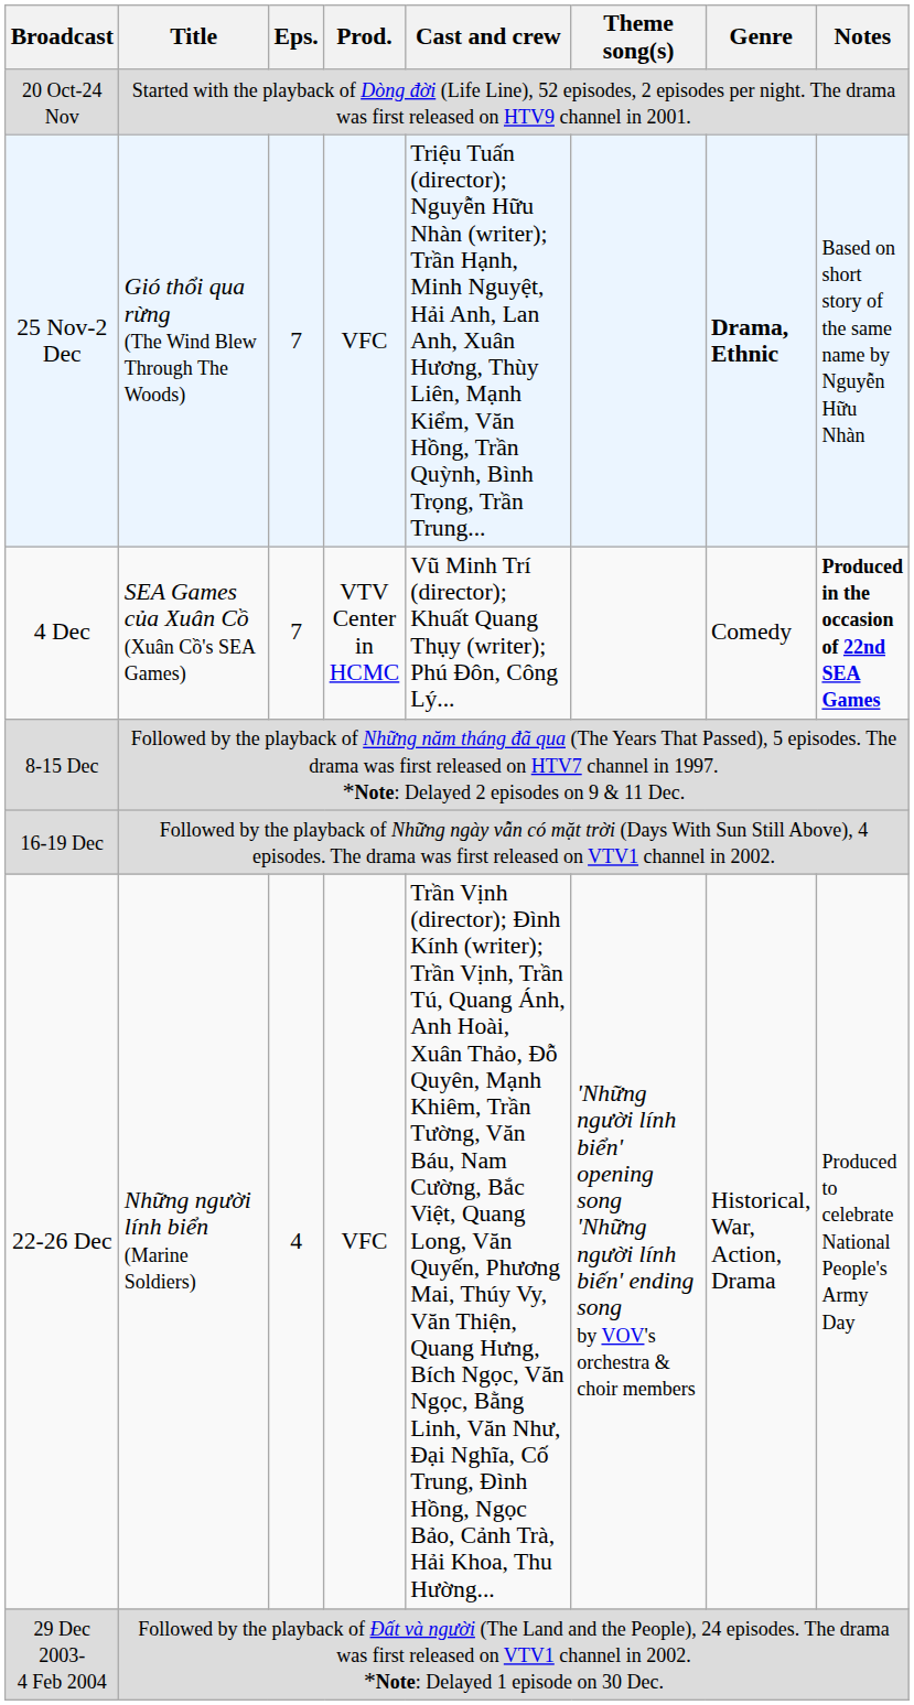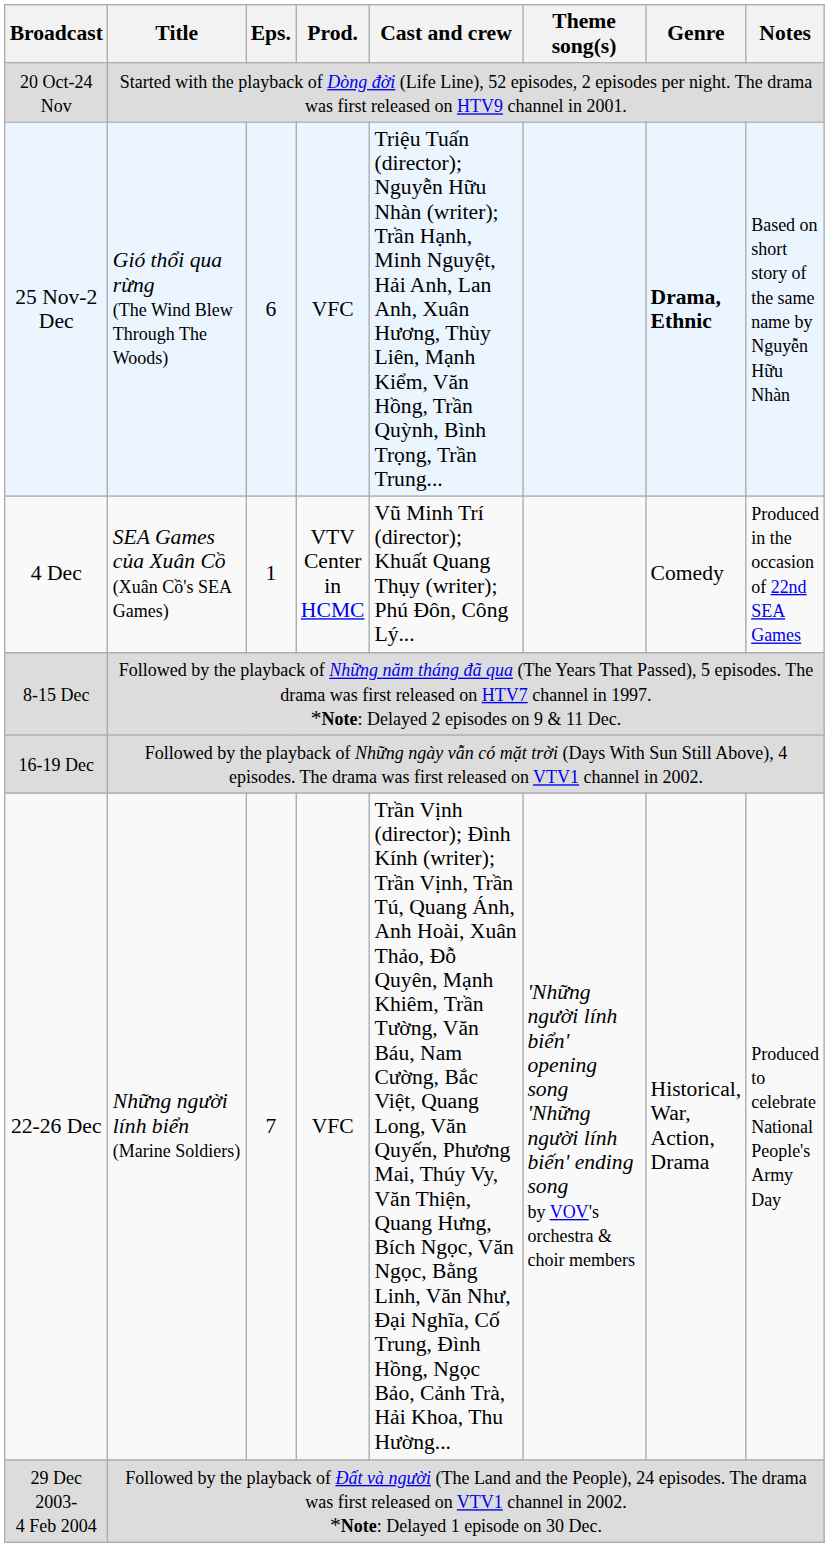 <table class="wikitable sortable">
 <tr>
 <th style="width:10%;">Broadcast</th>
 <th style="width:24%;">Title</th>
 <th style="width:6%;">Eps.</th>
 <th style="width:5%;">Prod.</th>
 <th style="width:25%;">Cast and crew</th>
 <th style="width:20%;">Theme song(s)</th>
 <th style="width:5%;">Genre</th>
 <th style="width:5%;">Notes</th>
 </tr>
 <tr ---- bgcolor="#DCDCDC">
 <td style="text-align:center;"><small>20 Oct-24 Nov</small></td>
 <td colspan="7" align=center><small>Started with the playback of <em><a href='#'>Dòng đời</a></em> (Life Line), 52 episodes, 2 episodes per night. The drama was first released on <a href='#'>HTV9</a> channel in 2001.</small></td>
 </tr>
 <tr ---- bgcolor="#ebf5ff">
 <td style="text-align:center;">25 Nov-2 Dec <br></td>
 <td><em>Gió thổi qua rừng</em> <br><small>(The Wind Blew Through The Woods)</small></td>
-<td style="text-align:center;">7</td>
+<td style="text-align:center;">6</td>
 <td style="text-align:center;">VFC</td>
 <td>Triệu Tuấn (director); Nguyễn Hữu Nhàn (writer); Trần Hạnh, Minh Nguyệt, Hải Anh, Lan Anh, Xuân Hương, Thùy Liên, Mạnh Kiểm, Văn Hồng, Trần Quỳnh, Bình Trọng, Trần Trung...</td>
 <td></td>
 <td><strong>Drama, Ethnic</strong></td>
 <td><small>Based on short story of the same name by Nguyễn Hữu Nhàn</small></td>
 </tr>
 <tr>
 <td style="text-align:center;">4 Dec</td>
 <td><em>SEA Games của Xuân Cồ</em> <br><small>(Xuân Cồ's SEA Games)</small></td>
-<td style="text-align:center;">7</td>
+<td style="text-align:center;">1</td>
 <td style="text-align:center;">VTV Center in <a href='#'>HCMC</a></td>
 <td>Vũ Minh Trí (director); Khuất Quang Thụy (writer); Phú Đôn, Công Lý...</td>
 <td></td>
 <td>Comedy</td>
-<td><strong><small>Produced in the occasion of <a href='#'>22nd SEA Games</a></small></strong></td>
+<td><small>Produced in the occasion of <a href='#'>22nd SEA Games</a></small></td>
 </tr>
 <tr ---- bgcolor="#DCDCDC">
 <td style="text-align:center;"><small>8-15 Dec</small></td>
 <td colspan="7" align=center><small>Followed by the playback of <em><a href='#'>Những năm tháng đã qua</a></em> (The Years That Passed), 5 episodes. The drama was first released on <a href='#'>HTV7</a> channel in 1997.</small><br>*<small><strong>Note</strong>: Delayed 2 episodes on 9 & 11 Dec.</small></td>
 </tr>
 <tr ---- bgcolor="#DCDCDC">
 <td style="text-align:center;"><small>16-19 Dec</small></td>
 <td colspan="7" align=center><small>Followed by the playback of <em>Những ngày vẫn có mặt trời</em> (Days With Sun Still Above), 4 episodes. The drama was first released on <a href='#'>VTV1</a> channel in 2002.</small></td>
 </tr>
 <tr>
 <td style="text-align:center;">22-26 Dec <br></td>
 <td><em>Những người lính biển</em> <br><small>(Marine Soldiers)</small></td>
-<td style="text-align:center;">4</td>
+<td style="text-align:center;">7</td>
 <td style="text-align:center;">VFC</td>
 <td>Trần Vịnh (director); Đình Kính (writer); Trần Vịnh, Trần Tú, Quang Ánh, Anh Hoài, Xuân Thảo, Đỗ Quyên, Mạnh Khiêm, Trần Tường, Văn Báu, Nam Cường, Bắc Việt, Quang Long, Văn Quyến, Phương Mai, Thúy Vy, Văn Thiện, Quang Hưng, Bích Ngọc, Văn Ngọc, Bằng Linh, Văn Như, Đại Nghĩa, Cố Trung, Đình Hồng, Ngọc Bảo, Cảnh Trà, Hải Khoa, Thu Hường...</td>
 <td><em> 'Những người lính biển' opening song</em><br><em> 'Những người lính biến' ending song</em><br><small>by <a href='#'>VOV</a>'s orchestra & choir members</small></td>
 <td>Historical, War, Action, Drama</td>
 <td><small>Produced to celebrate National People's Army Day</small></td>
 </tr>
 <tr ---- bgcolor="#DCDCDC">
 <td style="text-align:center;"><small>29 Dec 2003-<br>4 Feb 2004</small></td>
 <td colspan="7" align=center><small>Followed by the playback of <em><a href='#'>Đất và người</a></em> (The Land and the People), 24 episodes. The drama was first released on <a href='#'>VTV1</a> channel in 2002.</small><br>*<small><strong>Note</strong>: Delayed 1 episode on 30 Dec.</small></td>
 </tr>
 </table>
